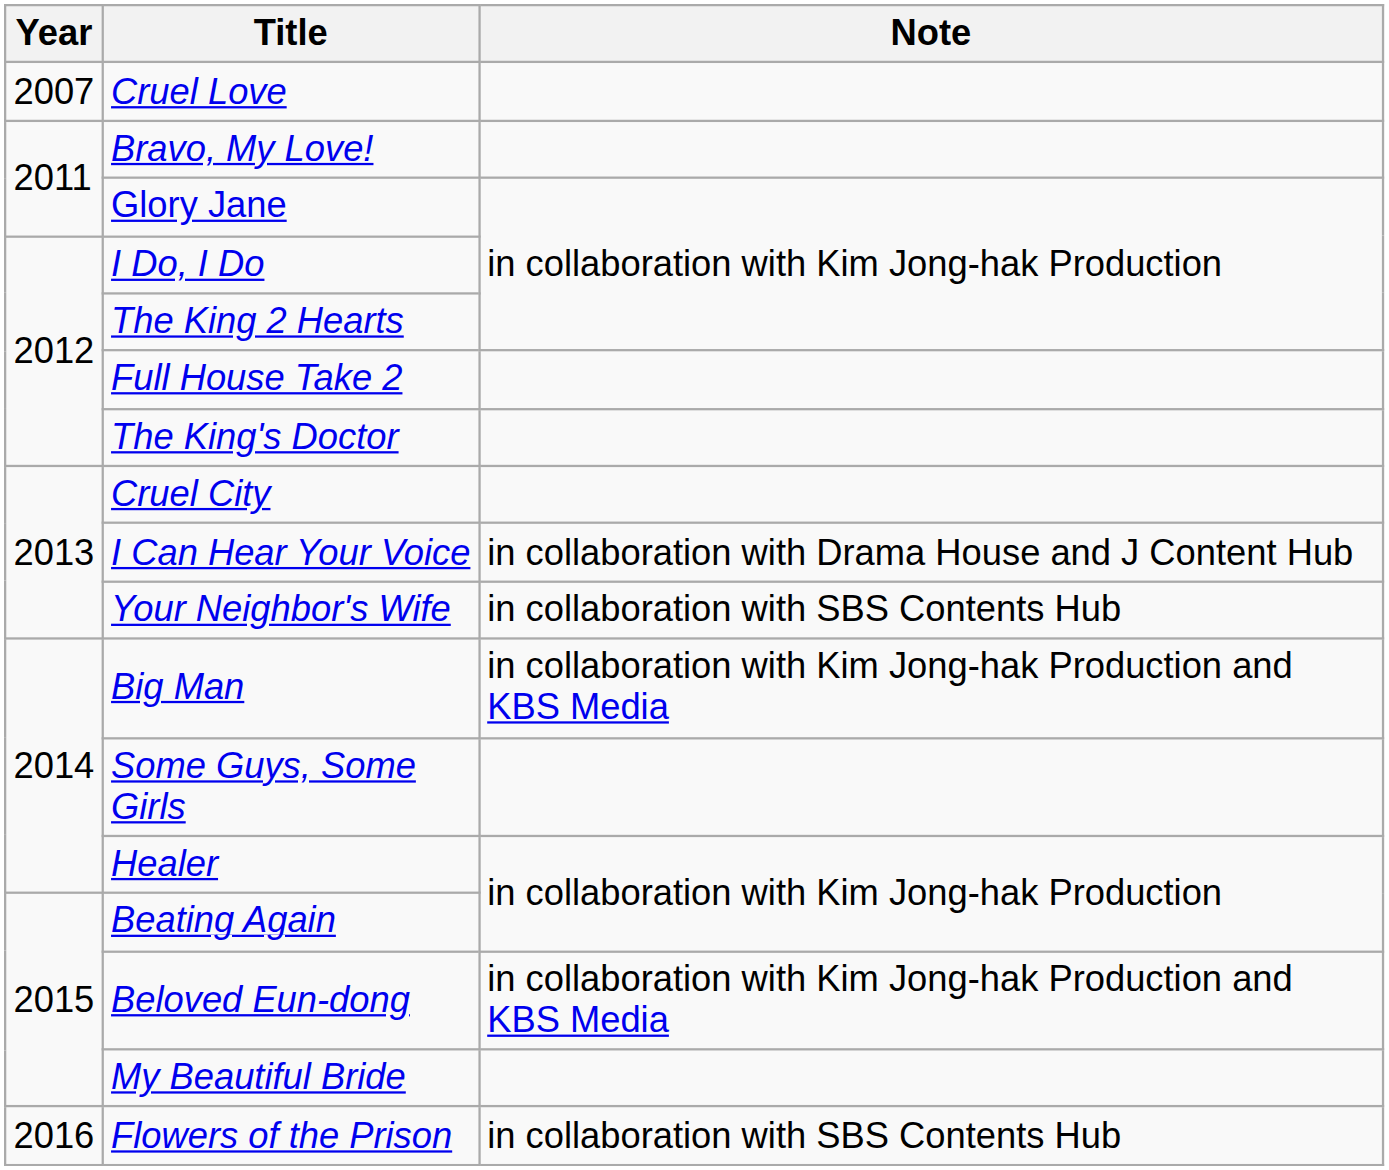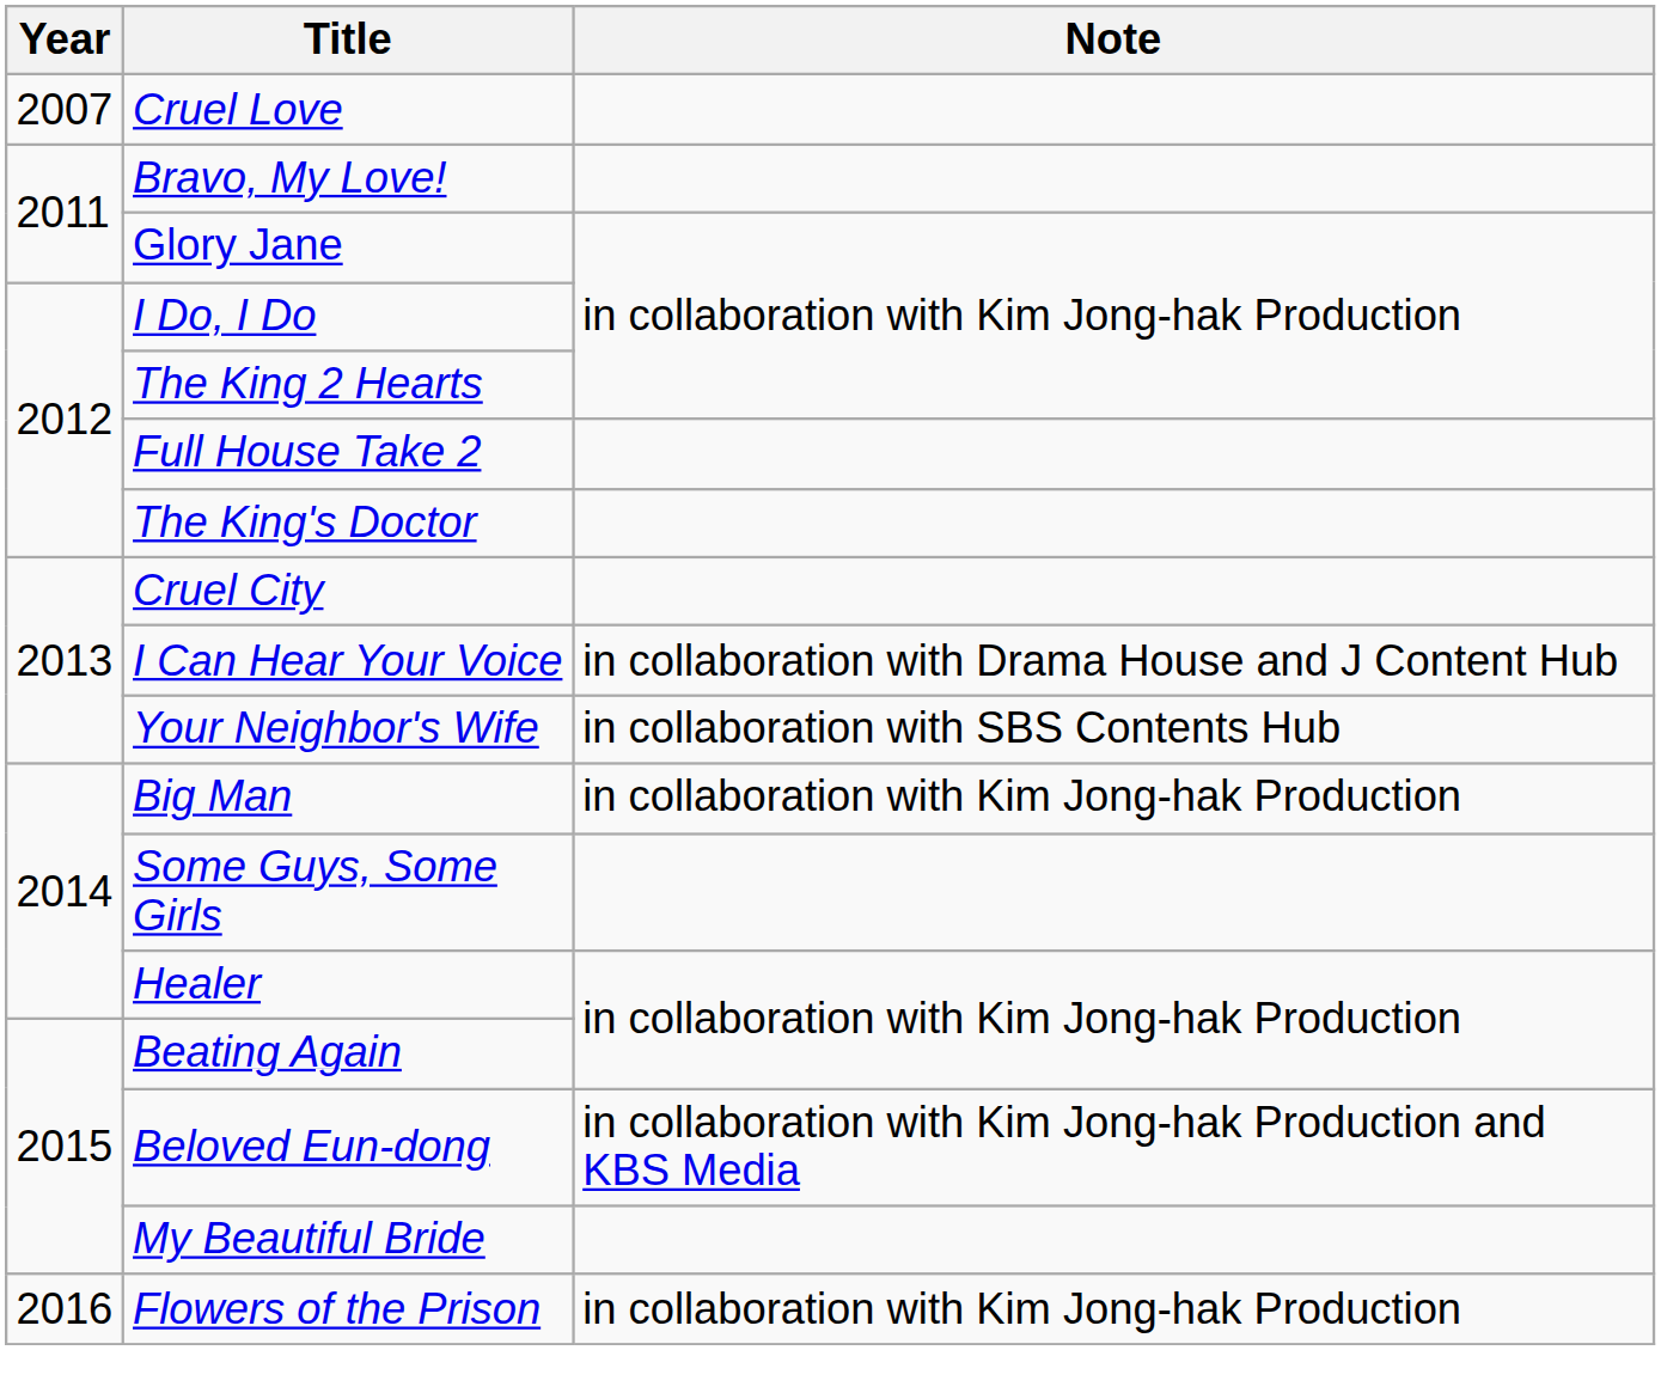 <table class="wikitable">
 <tr>
 <th>Year</th>
 <th>Title</th>
 <th>Note</th>
 </tr>
 <tr>
 <td>2007</td>
 <td><em><a href='#'>Cruel Love</a></em></td>
 <td></td>
 </tr>
 <tr>
 <td rowspan="2">2011</td>
 <td><em><a href='#'>Bravo, My Love!</a></em></td>
 <td></td>
 </tr>
 <tr>
 <td><a href='#'>Glory Jane</a></td>
 <td rowspan="3">in collaboration with Kim Jong-hak Production</td>
 </tr>
 <tr>
 <td rowspan="4">2012</td>
 <td><em><a href='#'>I Do, I Do</a></em></td>
 </tr>
 <tr>
 <td><em><a href='#'>The King 2 Hearts</a></em></td>
 </tr>
 <tr>
 <td><em><a href='#'>Full House Take 2</a></em></td>
 <td></td>
 </tr>
 <tr>
 <td><em><a href='#'>The King's Doctor</a></em></td>
 <td></td>
 </tr>
 <tr>
 <td rowspan="3">2013</td>
 <td><em><a href='#'>Cruel City</a></em></td>
 <td></td>
 </tr>
 <tr>
 <td><em><a href='#'>I Can Hear Your Voice</a></em></td>
 <td>in collaboration with Drama House and J Content Hub</td>
 </tr>
 <tr>
 <td><em><a href='#'>Your Neighbor's Wife</a></em></td>
 <td>in collaboration with SBS Contents Hub</td>
 </tr>
 <tr>
 <td rowspan="3">2014</td>
 <td><em><a href='#'>Big Man</a></em></td>
-<td>in collaboration with Kim Jong-hak Production and <a href='#'>KBS Media</a></td>
+<td>in collaboration with Kim Jong-hak Production</td>
 </tr>
 <tr>
 <td><em><a href='#'>Some Guys, Some Girls</a></em></td>
 <td></td>
 </tr>
 <tr>
 <td><em><a href='#'>Healer</a></em></td>
 <td rowspan="2">in collaboration with Kim Jong-hak Production</td>
 </tr>
 <tr>
 <td rowspan="3">2015</td>
 <td><em><a href='#'>Beating Again</a></em></td>
 </tr>
 <tr>
 <td><em><a href='#'>Beloved Eun-dong</a></em></td>
 <td>in collaboration with Kim Jong-hak Production and <a href='#'>KBS Media</a></td>
 </tr>
 <tr>
 <td><em><a href='#'>My Beautiful Bride</a></em></td>
 <td></td>
 </tr>
 <tr>
 <td>2016</td>
 <td><em><a href='#'>Flowers of the Prison</a></em></td>
-<td>in collaboration with SBS Contents Hub</td>
+<td>in collaboration with Kim Jong-hak Production</td>
 </tr>
 </table>
